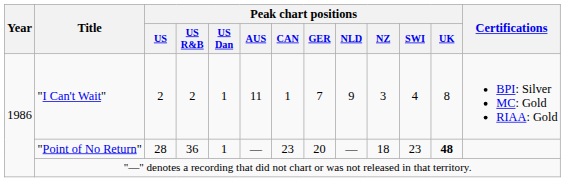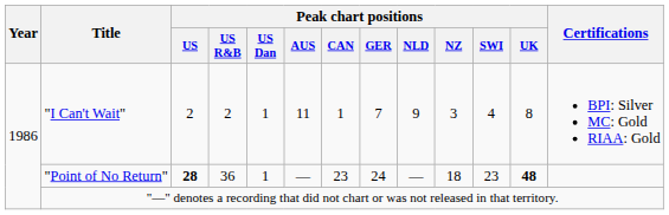 <table class="wikitable" style="text-align:center;">
 <tr>
 <th rowspan="2">Year</th>
 <th rowspan="2">Title</th>
 <th colspan="10">Peak chart positions</th>
 <th rowspan="2"><a href='#'>Certifications</a></th>
 </tr>
 <tr style="font-size:smaller;">
 <th width="35"><a href='#'>US</a></th>
 <th width="35"><a href='#'>US<br>R&B</a></th>
 <th width="35"><a href='#'>US<br>Dan</a></th>
 <th width="35"><a href='#'>AUS</a></th>
 <th width="35"><a href='#'>CAN</a></th>
 <th width="35"><a href='#'>GER</a></th>
 <th width="35"><a href='#'>NLD</a></th>
 <th width="35"><a href='#'>NZ</a></th>
 <th width="35"><a href='#'>SWI</a></th>
 <th width="35"><a href='#'>UK</a></th>
 </tr>
 <tr>
 <td rowspan="3">1986</td>
 <td align="left">"<a href='#'>I Can't Wait</a>"</td>
 <td>2</td>
 <td>2</td>
 <td>1</td>
 <td>11</td>
 <td>1</td>
 <td>7</td>
 <td>9</td>
 <td>3</td>
 <td>4</td>
 <td>8</td>
 <td align="left"><br><ul><li><a href='#'>BPI</a>: Silver</li><li><a href='#'>MC</a>: Gold</li><li><a href='#'>RIAA</a>: Gold</li></ul></td>
 </tr>
 <tr>
 <td align="left">"<a href='#'>Point of No Return</a>"</td>
-<td>28</td>
+<td><strong>28</strong></td>
 <td>36</td>
 <td>1</td>
 <td>—</td>
 <td>23</td>
-<td>20</td>
+<td>24</td>
 <td>—</td>
 <td>18</td>
 <td>23</td>
 <td><strong>48</strong></td>
 <td align="left"></td>
 </tr>
 <tr>
 <td colspan="13" style="font-size:90%">"—" denotes a recording that did not chart or was not released in that territory.</td>
 </tr>
 </table>
